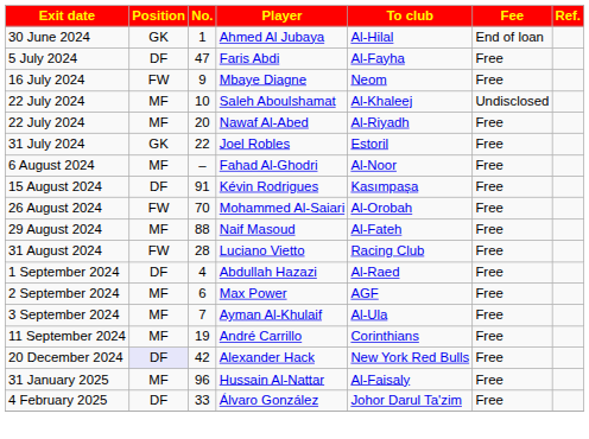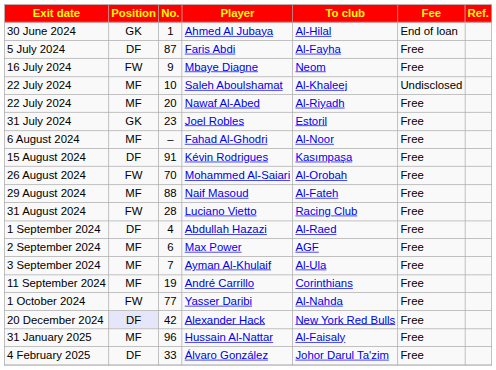 <table class="wikitable sortable">
 <tr>
 <th style="background:red; color:yellow;"><strong>Exit date</strong></th>
 <th style="background:red; color:yellow;"><strong>Position</strong></th>
 <th style="background:red; color:yellow;"><strong>No.</strong></th>
 <th style="background:red; color:yellow;"><strong>Player</strong></th>
 <th style="background:red; color:yellow;"><strong>To club</strong></th>
 <th style="background:red; color:yellow;"><strong>Fee</strong></th>
 <th style="background:red; color:yellow;"><strong>Ref.</strong></th>
 </tr>
 <tr>
 <td>30 June 2024</td>
 <td style="text-align:center;">GK</td>
 <td style="text-align:center;">1</td>
 <td style="text-align:left;"> <a href='#'>Ahmed Al Jubaya</a></td>
 <td style="text-align:left;"> <a href='#'>Al-Hilal</a></td>
 <td>End of loan</td>
 <td></td>
 </tr>
 <tr>
 <td>5 July 2024</td>
 <td style="text-align:center;">DF</td>
-<td style="text-align:center;">47</td>
+<td style="text-align:center;">87</td>
 <td style="text-align:left;"> <a href='#'>Faris Abdi</a></td>
 <td style="text-align:left;"> <a href='#'>Al-Fayha</a></td>
 <td>Free</td>
 <td></td>
 </tr>
 <tr>
 <td>16 July 2024</td>
 <td style="text-align:center;">FW</td>
 <td style="text-align:center;">9</td>
 <td style="text-align:left;"> <a href='#'>Mbaye Diagne</a></td>
 <td style="text-align:left;"> <a href='#'>Neom</a></td>
 <td>Free</td>
 <td></td>
 </tr>
 <tr>
 <td>22 July 2024</td>
 <td style="text-align:center;">MF</td>
 <td style="text-align:center;">10</td>
 <td style="text-align:left;"> <a href='#'>Saleh Aboulshamat</a></td>
 <td style="text-align:left;"> <a href='#'>Al-Khaleej</a></td>
 <td>Undisclosed</td>
 <td></td>
 </tr>
 <tr>
 <td>22 July 2024</td>
 <td style="text-align:center;">MF</td>
 <td style="text-align:center;">20</td>
 <td style="text-align:left;"> <a href='#'>Nawaf Al-Abed</a></td>
 <td style="text-align:left;"> <a href='#'>Al-Riyadh</a></td>
 <td>Free</td>
 <td></td>
 </tr>
 <tr>
 <td>31 July 2024</td>
 <td style="text-align:center;">GK</td>
-<td style="text-align:center;">22</td>
+<td style="text-align:center;">23</td>
 <td style="text-align:left;"> <a href='#'>Joel Robles</a></td>
 <td style="text-align:left;"> <a href='#'>Estoril</a></td>
 <td>Free</td>
 <td></td>
 </tr>
 <tr>
 <td>6 August 2024</td>
 <td style="text-align:center;">MF</td>
 <td style="text-align:center;">–</td>
 <td style="text-align:left;"> <a href='#'>Fahad Al-Ghodri</a></td>
 <td style="text-align:left;"> <a href='#'>Al-Noor</a></td>
 <td>Free</td>
 <td></td>
 </tr>
 <tr>
 <td>15 August 2024</td>
 <td style="text-align:center;">DF</td>
 <td style="text-align:center;">91</td>
 <td style="text-align:left;"> <a href='#'>Kévin Rodrigues</a></td>
 <td style="text-align:left;"> <a href='#'>Kasımpaşa</a></td>
 <td>Free</td>
 <td></td>
 </tr>
 <tr>
 <td>26 August 2024</td>
 <td style="text-align:center;">FW</td>
 <td style="text-align:center;">70</td>
 <td style="text-align:left;"> <a href='#'>Mohammed Al-Saiari</a></td>
 <td style="text-align:left;"> <a href='#'>Al-Orobah</a></td>
 <td>Free</td>
 <td></td>
 </tr>
 <tr>
 <td>29 August 2024</td>
 <td style="text-align:center;">MF</td>
 <td style="text-align:center;">88</td>
 <td style="text-align:left;"> <a href='#'>Naif Masoud</a></td>
 <td style="text-align:left;"> <a href='#'>Al-Fateh</a></td>
 <td>Free</td>
 <td></td>
 </tr>
 <tr>
 <td>31 August 2024</td>
 <td style="text-align:center;">FW</td>
 <td style="text-align:center;">28</td>
 <td style="text-align:left;"> <a href='#'>Luciano Vietto</a></td>
 <td style="text-align:left;"> <a href='#'>Racing Club</a></td>
 <td>Free</td>
 <td></td>
 </tr>
 <tr>
 <td>1 September 2024</td>
 <td style="text-align:center;">DF</td>
 <td style="text-align:center;">4</td>
 <td style="text-align:left;"> <a href='#'>Abdullah Hazazi</a></td>
 <td style="text-align:left;"> <a href='#'>Al-Raed</a></td>
 <td>Free</td>
 <td></td>
 </tr>
 <tr>
 <td>2 September 2024</td>
 <td style="text-align:center;">MF</td>
 <td style="text-align:center;">6</td>
 <td style="text-align:left;"> <a href='#'>Max Power</a></td>
 <td style="text-align:left;"> <a href='#'>AGF</a></td>
 <td>Free</td>
 <td></td>
 </tr>
 <tr>
 <td>3 September 2024</td>
 <td style="text-align:center;">MF</td>
 <td style="text-align:center;">7</td>
 <td style="text-align:left;"> <a href='#'>Ayman Al-Khulaif</a></td>
 <td style="text-align:left;"> <a href='#'>Al-Ula</a></td>
 <td>Free</td>
 <td></td>
 </tr>
 <tr>
 <td>11 September 2024</td>
 <td style="text-align:center;">MF</td>
 <td style="text-align:center;">19</td>
 <td style="text-align:left;"> <a href='#'>André Carrillo</a></td>
 <td style="text-align:left;"> <a href='#'>Corinthians</a></td>
 <td>Free</td>
 <td></td>
 </tr>
 <tr>
+<td>1 October 2024</td>
+<td style="text-align:center;">FW</td>
+<td style="text-align:center;">77</td>
+<td style="text-align:left;"> <a href='#'>Yasser Daribi</a></td>
+<td style="text-align:left;"> <a href='#'>Al-Nahda</a></td>
+<td>Free</td>
+<td></td>
+</tr>
+<tr>
 <td>20 December 2024</td>
 <td style="background: lavender; text-align:center;">DF</td>
 <td style="text-align:center;">42</td>
 <td style="text-align:left;"> <a href='#'>Alexander Hack</a></td>
 <td style="text-align:left;"> <a href='#'>New York Red Bulls</a></td>
 <td>Free</td>
 <td></td>
 </tr>
 <tr>
 <td>31 January 2025</td>
 <td style="text-align:center;">MF</td>
 <td style="text-align:center;">96</td>
 <td style="text-align:left;"> <a href='#'>Hussain Al-Nattar</a></td>
 <td style="text-align:left;"> <a href='#'>Al-Faisaly</a></td>
 <td>Free</td>
 <td></td>
 </tr>
 <tr>
 <td>4 February 2025</td>
 <td style="text-align:center;">DF</td>
 <td style="text-align:center;">33</td>
 <td style="text-align:left;"> <a href='#'>Álvaro González</a></td>
 <td style="text-align:left;"> <a href='#'>Johor Darul Ta'zim</a></td>
 <td>Free</td>
 <td></td>
 </tr>
 <tr>
 </tr>
 </table>
